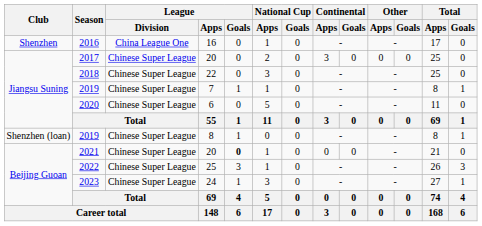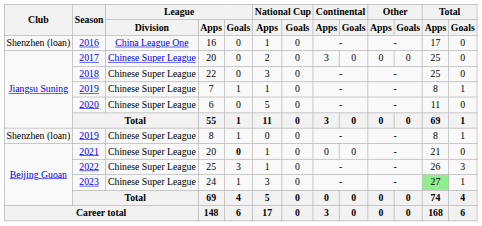 <table class="wikitable" style="text-align: center">
 <tr>
 <th rowspan="2">Club</th>
 <th rowspan="2">Season</th>
 <th colspan="3">League</th>
 <th colspan="2">National Cup</th>
 <th colspan="2">Continental</th>
 <th colspan="2">Other</th>
 <th colspan="2">Total</th>
 </tr>
 <tr>
 <th>Division</th>
 <th>Apps</th>
 <th>Goals</th>
 <th>Apps</th>
 <th>Goals</th>
 <th>Apps</th>
 <th>Goals</th>
 <th>Apps</th>
 <th>Goals</th>
 <th>Apps</th>
 <th>Goals</th>
 </tr>
 <tr>
-<td><a href='#'>Shenzhen</a></td>
+<td>Shenzhen (loan)</td>
 <td><a href='#'>2016</a></td>
 <td><a href='#'>China League One</a></td>
 <td>16</td>
 <td>0</td>
 <td>1</td>
 <td>0</td>
 <td colspan="2">-</td>
 <td colspan="2">-</td>
 <td>17</td>
 <td>0</td>
 </tr>
 <tr>
 <td rowspan=5><a href='#'>Jiangsu Suning</a></td>
 <td><a href='#'>2017</a></td>
 <td><a href='#'>Chinese Super League</a></td>
 <td>20</td>
 <td>0</td>
 <td>2</td>
 <td>0</td>
 <td>3</td>
 <td>0</td>
 <td>0</td>
 <td>0</td>
 <td>25</td>
 <td>0</td>
 </tr>
 <tr>
 <td><a href='#'>2018</a></td>
 <td>Chinese Super League</td>
 <td>22</td>
 <td>0</td>
 <td>3</td>
 <td>0</td>
 <td colspan="2">-</td>
 <td colspan="2">-</td>
 <td>25</td>
 <td>0</td>
 </tr>
 <tr>
 <td><a href='#'>2019</a></td>
 <td>Chinese Super League</td>
 <td>7</td>
 <td>1</td>
 <td>1</td>
 <td>0</td>
 <td colspan="2">-</td>
 <td colspan="2">-</td>
 <td>8</td>
 <td>1</td>
 </tr>
 <tr>
 <td><a href='#'>2020</a></td>
 <td>Chinese Super League</td>
 <td>6</td>
 <td>0</td>
 <td>5</td>
 <td>0</td>
 <td colspan="2">-</td>
 <td colspan="2">-</td>
 <td>11</td>
 <td>0</td>
 </tr>
 <tr>
 <th colspan="2"><strong>Total</strong></th>
 <th>55</th>
 <th>1</th>
 <th>11</th>
 <th>0</th>
 <th>3</th>
 <th>0</th>
 <th>0</th>
 <th>0</th>
 <th>69</th>
 <th>1</th>
 </tr>
 <tr>
 <td>Shenzhen (loan)</td>
 <td><a href='#'>2019</a></td>
 <td>Chinese Super League</td>
 <td>8</td>
 <td>1</td>
 <td>0</td>
 <td>0</td>
 <td colspan="2">-</td>
 <td colspan="2">-</td>
 <td>8</td>
 <td>1</td>
 </tr>
 <tr>
 <td rowspan=4><a href='#'>Beijing Guoan</a></td>
 <td><a href='#'>2021</a></td>
 <td>Chinese Super League</td>
 <td>20</td>
 <td><strong>0</strong></td>
 <td>1</td>
 <td>0</td>
 <td>0</td>
 <td>0</td>
 <td colspan="2">-</td>
 <td>21</td>
 <td>0</td>
 </tr>
 <tr>
 <td><a href='#'>2022</a></td>
 <td>Chinese Super League</td>
 <td>25</td>
 <td>3</td>
 <td>1</td>
 <td>0</td>
 <td colspan="2">-</td>
 <td colspan="2">-</td>
 <td>26</td>
 <td>3</td>
 </tr>
 <tr>
 <td><a href='#'>2023</a></td>
 <td>Chinese Super League</td>
 <td>24</td>
 <td>1</td>
 <td>3</td>
 <td>0</td>
 <td colspan="2">-</td>
 <td colspan="2">-</td>
-<td>27</td>
+<td style="background: lightgreen;">27</td>
 <td>1</td>
 </tr>
 <tr>
 <th colspan="2"><strong>Total</strong></th>
 <th>69</th>
 <th>4</th>
 <th>5</th>
 <th>0</th>
 <th>0</th>
 <th>0</th>
 <th>0</th>
 <th>0</th>
 <th>74</th>
 <th>4</th>
 </tr>
 <tr>
 <th colspan=3>Career total</th>
 <th>148</th>
 <th>6</th>
 <th>17</th>
 <th>0</th>
 <th>3</th>
 <th>0</th>
 <th>0</th>
 <th>0</th>
 <th>168</th>
 <th>6</th>
 </tr>
 </table>
